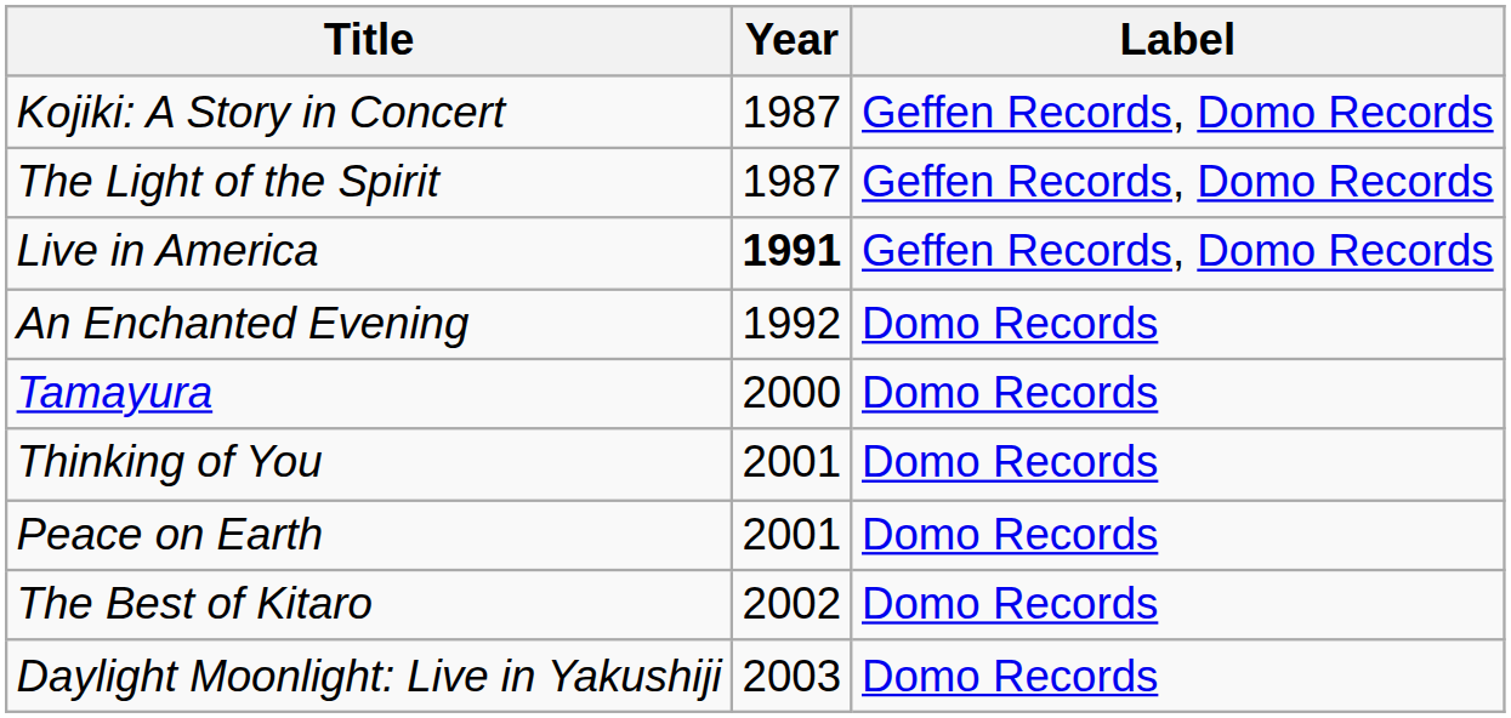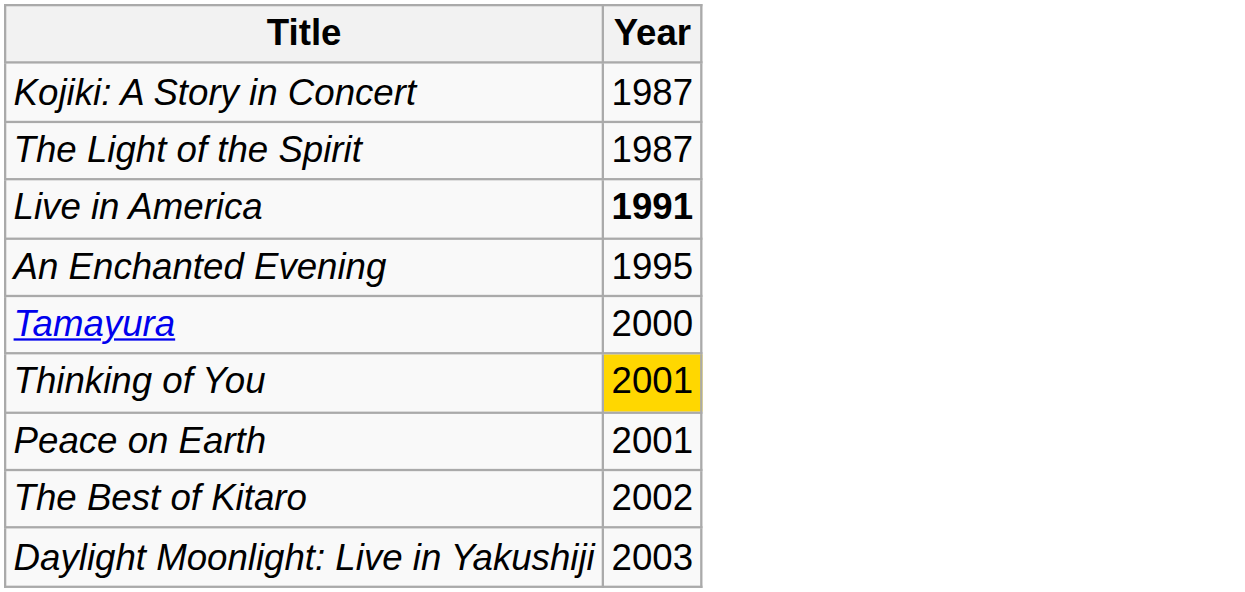 <table class="wikitable">
 <tr>
 <th>Title</th>
 <th>Year</th>
-<th>Label</th>
 </tr>
 <tr>
 <td><em>Kojiki: A Story in Concert</em></td>
 <td>1987</td>
-<td><a href='#'>Geffen Records</a>, <a href='#'>Domo Records</a></td>
 </tr>
 <tr>
 <td><em>The Light of the Spirit</em></td>
 <td>1987</td>
-<td><a href='#'>Geffen Records</a>, <a href='#'>Domo Records</a></td>
 </tr>
 <tr>
 <td><em>Live in America</em></td>
 <td><strong>1991</strong></td>
-<td><a href='#'>Geffen Records</a>, <a href='#'>Domo Records</a></td>
 </tr>
 <tr>
 <td><em>An Enchanted Evening</em></td>
-<td>1992</td>
-<td><a href='#'>Domo Records</a></td>
+<td>1995</td>
 </tr>
 <tr>
 <td><em><a href='#'>Tamayura</a></em></td>
 <td>2000</td>
-<td><a href='#'>Domo Records</a></td>
 </tr>
 <tr>
 <td><em>Thinking of You</em></td>
-<td>2001</td>
-<td><a href='#'>Domo Records</a></td>
+<td style="background: gold;">2001</td>
 </tr>
 <tr>
 <td><em>Peace on Earth</em></td>
 <td>2001</td>
-<td><a href='#'>Domo Records</a></td>
 </tr>
 <tr>
 <td><em>The Best of Kitaro</em></td>
 <td>2002</td>
-<td><a href='#'>Domo Records</a></td>
 </tr>
 <tr>
 <td><em>Daylight Moonlight: Live in Yakushiji</em></td>
 <td>2003</td>
-<td><a href='#'>Domo Records</a></td>
 </tr>
 </table>
